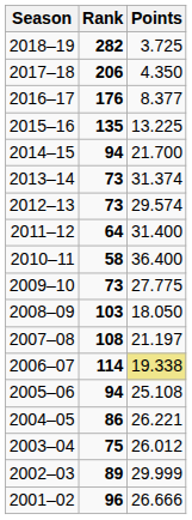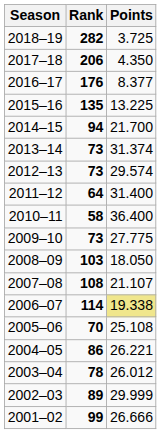 <table class="wikitable" style="text-align: right;">
 <tr>
 <th>Season</th>
 <th>Rank</th>
 <th>Points</th>
 </tr>
 <tr>
 <td>2018–19</td>
 <td> <strong>282</strong></td>
 <td>3.725</td>
 </tr>
 <tr>
 <td>2017–18</td>
 <td> <strong>206</strong></td>
 <td>4.350</td>
 </tr>
 <tr>
 <td>2016–17</td>
 <td> <strong>176</strong></td>
 <td>8.377</td>
 </tr>
 <tr>
 <td>2015–16</td>
 <td> <strong>135</strong></td>
 <td>13.225</td>
 </tr>
 <tr>
 <td>2014–15</td>
 <td> <strong>94</strong></td>
 <td>21.700</td>
 </tr>
 <tr>
 <td>2013–14</td>
 <td> <strong>73</strong></td>
 <td>31.374</td>
 </tr>
 <tr>
 <td>2012–13</td>
 <td> <strong>73</strong></td>
 <td>29.574</td>
 </tr>
 <tr>
 <td>2011–12</td>
 <td> <strong>64</strong></td>
 <td>31.400</td>
 </tr>
 <tr>
 <td>2010–11</td>
 <td> <strong>58</strong></td>
 <td>36.400</td>
 </tr>
 <tr>
 <td>2009–10</td>
 <td> <strong>73</strong></td>
 <td>27.775</td>
 </tr>
 <tr>
 <td>2008–09</td>
 <td> <strong>103</strong></td>
 <td>18.050</td>
 </tr>
 <tr>
 <td>2007–08</td>
 <td> <strong>108</strong></td>
-<td>21.197</td>
+<td>21.107</td>
 </tr>
 <tr>
 <td>2006–07</td>
 <td> <strong>114</strong></td>
 <td style="background: khaki;">19.338</td>
 </tr>
 <tr>
 <td>2005–06</td>
-<td> <strong>94</strong></td>
+<td> <strong>70</strong></td>
 <td>25.108</td>
 </tr>
 <tr>
 <td>2004–05</td>
 <td> <strong>86</strong></td>
 <td>26.221</td>
 </tr>
 <tr>
 <td>2003–04</td>
-<td> <strong>75</strong></td>
+<td> <strong>78</strong></td>
 <td>26.012</td>
 </tr>
 <tr>
 <td>2002–03</td>
 <td> <strong>89</strong></td>
 <td>29.999</td>
 </tr>
 <tr>
 <td>2001–02</td>
-<td> <strong>96</strong></td>
+<td> <strong>99</strong></td>
 <td>26.666</td>
 </tr>
 </table>
